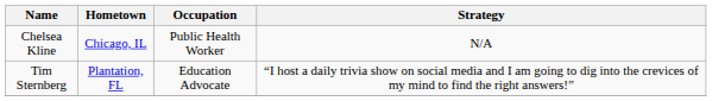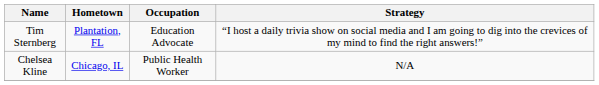 <table class="wikitable" style="text-align:center;">
 <tr>
 <th>Name<br></th>
 <th>Hometown<br></th>
 <th>Occupation<br></th>
 <th>Strategy<br></th>
 </tr>
 <tr>
+<td>Tim Sternberg<br></td>
+<td><a href='#'>Plantation, FL</a></td>
+<td>Education Advocate</td>
+<td>“I host a daily trivia show on social media and I am going to dig into the crevices of my mind to find the right answers!”</td>
+</tr>
+<tr>
 <td>Chelsea Kline<br></td>
 <td><a href='#'>Chicago, IL</a></td>
 <td>Public Health Worker</td>
 <td>N/A</td>
 </tr>
 <tr>
-<td>Tim Sternberg<br></td>
-<td><a href='#'>Plantation, FL</a></td>
-<td>Education Advocate</td>
-<td>“I host a daily trivia show on social media and I am going to dig into the crevices of my mind to find the right answers!”</td>
-</tr>
-<tr>
 </tr>
 </table>
